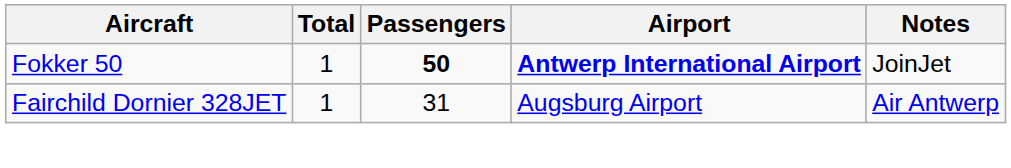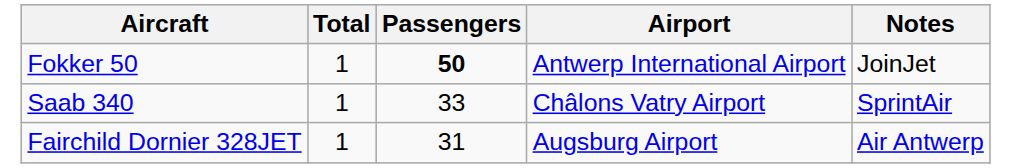 <table class="wikitable" style="text-align:center; margin:0.5em auto">
 <tr>
 <th>Aircraft</th>
 <th>Total</th>
 <th>Passengers</th>
 <th>Airport</th>
 <th>Notes</th>
 </tr>
 <tr>
 <td align="left"><a href='#'>Fokker 50</a></td>
 <td>1</td>
 <td><strong>50</strong></td>
-<td align="left"><strong><a href='#'>Antwerp International Airport</a></strong></td>
+<td align="left"><a href='#'>Antwerp International Airport</a></td>
 <td align="left">JoinJet</td>
+</tr>
+<tr>
+<td align="left"><a href='#'>Saab 340</a></td>
+<td>1</td>
+<td>33</td>
+<td align="left"><a href='#'>Châlons Vatry Airport</a></td>
+<td align="left"><a href='#'>SprintAir</a></td>
 </tr>
 <tr>
 <td align="left"><a href='#'>Fairchild Dornier 328JET</a></td>
 <td>1</td>
 <td>31</td>
 <td align="left"><a href='#'>Augsburg Airport</a></td>
 <td align="left"><a href='#'>Air Antwerp</a></td>
 </tr>
 </table>
